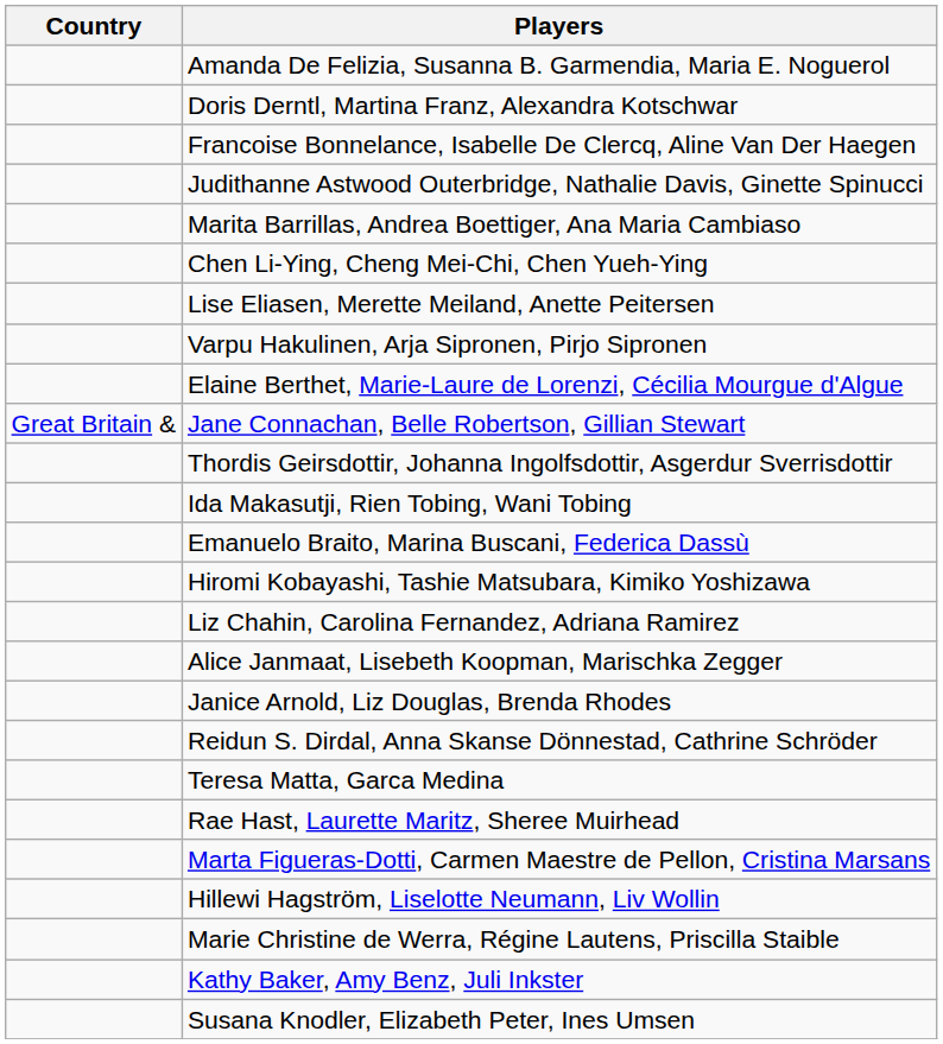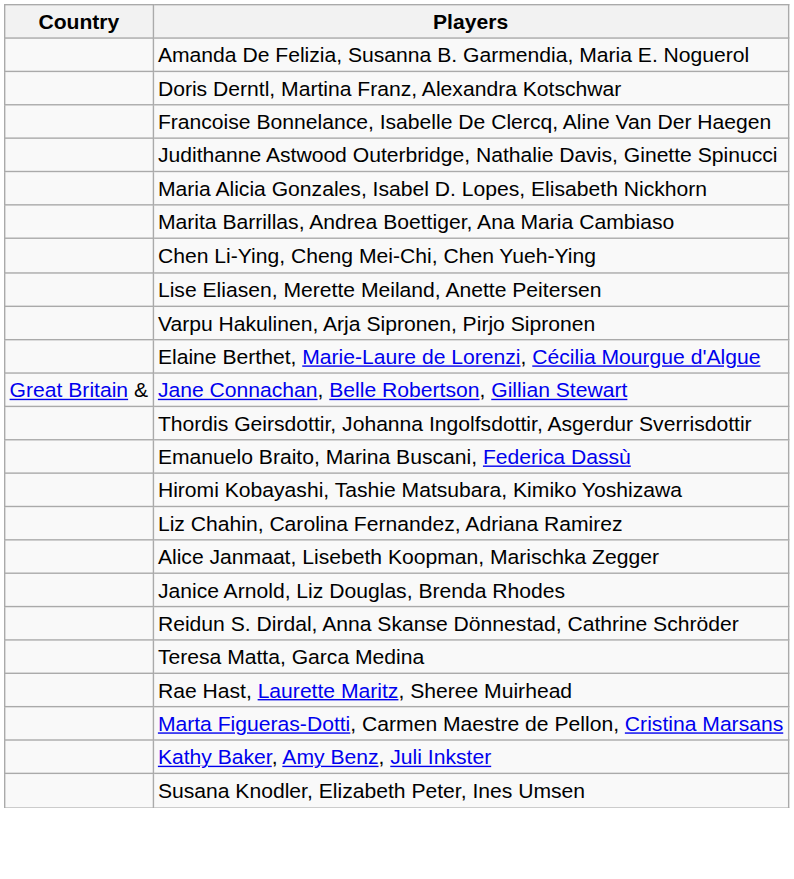 <table class="wikitable" style="font-size:95%;">
 <tr>
 <th>Country</th>
 <th>Players</th>
 </tr>
 <tr>
 <td></td>
 <td>Amanda De Felizia, Susanna B. Garmendia, Maria E. Noguerol</td>
 </tr>
 <tr>
 <td></td>
 <td>Doris Derntl, Martina Franz, Alexandra Kotschwar</td>
 </tr>
 <tr>
 <td></td>
 <td>Francoise Bonnelance, Isabelle De Clercq, Aline Van Der Haegen</td>
 </tr>
 <tr>
 <td></td>
 <td>Judithanne Astwood Outerbridge, Nathalie Davis, Ginette Spinucci</td>
+</tr>
+<tr>
+<td></td>
+<td>Maria Alicia Gonzales, Isabel D. Lopes, Elisabeth Nickhorn</td>
 </tr>
 <tr>
 <td></td>
 <td>Marita Barrillas, Andrea Boettiger, Ana Maria Cambiaso</td>
 </tr>
 <tr>
 <td></td>
 <td>Chen Li-Ying, Cheng Mei-Chi, Chen Yueh-Ying</td>
 </tr>
 <tr>
 <td></td>
 <td>Lise Eliasen, Merette Meiland, Anette Peitersen</td>
 </tr>
 <tr>
 <td></td>
 <td>Varpu Hakulinen, Arja Sipronen, Pirjo Sipronen</td>
 </tr>
 <tr>
 <td></td>
 <td>Elaine Berthet, <a href='#'>Marie-Laure de Lorenzi</a>, <a href='#'>Cécilia Mourgue d'Algue</a></td>
 </tr>
 <tr>
 <td> <a href='#'>Great Britain</a> &<br></td>
 <td><a href='#'>Jane Connachan</a>, <a href='#'>Belle Robertson</a>, <a href='#'>Gillian Stewart</a></td>
 </tr>
 <tr>
 <td></td>
 <td>Thordis Geirsdottir, Johanna Ingolfsdottir, Asgerdur Sverrisdottir</td>
-</tr>
-<tr>
-<td></td>
-<td>Ida Makasutji, Rien Tobing, Wani Tobing</td>
 </tr>
 <tr>
 <td></td>
 <td>Emanuelo Braito, Marina Buscani, <a href='#'>Federica Dassù</a></td>
 </tr>
 <tr>
 <td></td>
 <td>Hiromi Kobayashi, Tashie Matsubara, Kimiko Yoshizawa</td>
 </tr>
 <tr>
 <td></td>
 <td>Liz Chahin, Carolina Fernandez, Adriana Ramirez</td>
 </tr>
 <tr>
 <td></td>
 <td>Alice Janmaat, Lisebeth Koopman, Marischka Zegger</td>
 </tr>
 <tr>
 <td></td>
 <td>Janice Arnold, Liz Douglas, Brenda Rhodes</td>
 </tr>
 <tr>
 <td></td>
 <td>Reidun S. Dirdal, Anna Skanse Dönnestad, Cathrine Schröder</td>
 </tr>
 <tr>
 <td></td>
 <td>Teresa Matta, Garca Medina</td>
 </tr>
 <tr>
 <td></td>
 <td>Rae Hast, <a href='#'>Laurette Maritz</a>, Sheree Muirhead</td>
 </tr>
 <tr>
 <td></td>
 <td><a href='#'>Marta Figueras-Dotti</a>, Carmen Maestre de Pellon, <a href='#'>Cristina Marsans</a></td>
 </tr>
 <tr>
 <td></td>
-<td>Hillewi Hagström, <a href='#'>Liselotte Neumann</a>, <a href='#'>Liv Wollin</a></td>
-</tr>
-<tr>
-<td></td>
-<td>Marie Christine de Werra, Régine Lautens, Priscilla Staible</td>
-</tr>
-<tr>
-<td></td>
 <td><a href='#'>Kathy Baker</a>, <a href='#'>Amy Benz</a>, <a href='#'>Juli Inkster</a></td>
 </tr>
 <tr>
 <td></td>
 <td>Susana Knodler, Elizabeth Peter, Ines Umsen</td>
 </tr>
 </table>
